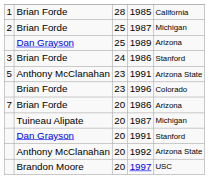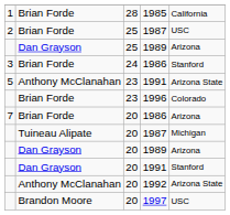 <table class="wikitable">
 <tr>
 </tr>
 <tr>
 <td>1</td>
 <td>Brian Forde</td>
 <td>28</td>
 <td>1985</td>
 <td style="font-size:80%;">California</td>
 </tr>
 <tr>
 <td>2</td>
 <td>Brian Forde</td>
 <td>25</td>
 <td>1987</td>
-<td style="font-size:80%;">Michigan</td>
+<td style="font-size:80%;">USC</td>
 </tr>
 <tr>
 <td></td>
 <td><a href='#'>Dan Grayson</a></td>
 <td>25</td>
 <td>1989</td>
 <td style="font-size:80%;">Arizona</td>
 </tr>
 <tr>
 <td>3</td>
 <td>Brian Forde</td>
 <td>24</td>
 <td>1986</td>
 <td style="font-size:80%;">Stanford</td>
 </tr>
 <tr>
 <td>5</td>
 <td>Anthony McClanahan</td>
 <td>23</td>
 <td>1991</td>
 <td style="font-size:80%;">Arizona State</td>
 </tr>
 <tr>
 <td></td>
 <td>Brian Forde</td>
 <td>23</td>
 <td>1996</td>
 <td style="font-size:80%;">Colorado</td>
 </tr>
 <tr>
 <td>7</td>
 <td>Brian Forde</td>
 <td>20</td>
 <td>1986</td>
 <td style="font-size:80%;">Arizona</td>
 </tr>
 <tr>
 <td></td>
 <td>Tuineau Alipate</td>
 <td>20</td>
 <td>1987</td>
 <td style="font-size:80%;">Michigan</td>
 </tr>
 <tr>
 <td></td>
 <td><a href='#'>Dan Grayson</a></td>
 <td>20</td>
+<td>1989</td>
+<td style="font-size:80%;">Arizona</td>
+</tr>
+<tr>
+<td></td>
+<td><a href='#'>Dan Grayson</a></td>
+<td>20</td>
 <td>1991</td>
 <td style="font-size:80%;">Stanford</td>
 </tr>
 <tr>
 <td></td>
 <td>Anthony McClanahan</td>
 <td>20</td>
 <td>1992</td>
 <td style="font-size:80%;">Arizona State</td>
 </tr>
 <tr>
 <td></td>
 <td>Brandon Moore</td>
 <td>20</td>
 <td><a href='#'>1997</a></td>
 <td style="font-size:80%;">USC</td>
 </tr>
 </table>
